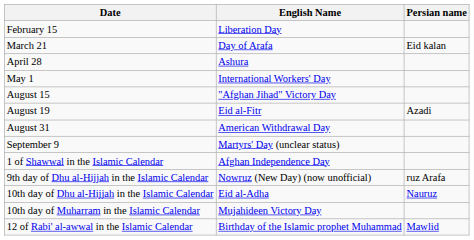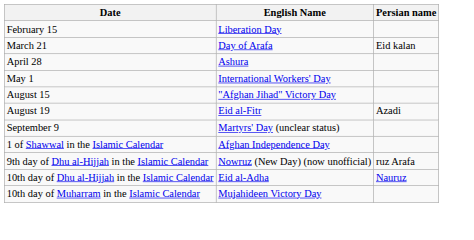 <table class="wikitable">
 <tr>
 <th>Date</th>
 <th>English Name</th>
 <th>Persian name</th>
 </tr>
 <tr --->
 <td>February 15</td>
 <td><a href='#'>Liberation Day</a></td>
 <td></td>
 </tr>
 <tr --->
 <td>March 21</td>
 <td><a href='#'>Day of Arafa</a></td>
 <td>Eid kalan</td>
 </tr>
 <tr --->
 <td>April 28</td>
 <td><a href='#'>Ashura</a></td>
 <td></td>
 </tr>
 <tr --->
 <td>May 1</td>
 <td><a href='#'>International Workers' Day</a></td>
 <td></td>
 </tr>
 <tr --->
 <td>August 15</td>
 <td><a href='#'>"Afghan Jihad" Victory Day</a></td>
 <td></td>
 </tr>
 <tr --->
 <td>August 19</td>
 <td><a href='#'>Eid al-Fitr</a></td>
 <td>Azadi</td>
 </tr>
 <tr --->
-<td>August 31</td>
-<td><a href='#'>American Withdrawal Day</a></td>
-<td></td>
-</tr>
-<tr --->
 <td>September 9</td>
 <td><a href='#'>Martyrs' Day</a> (unclear status)</td>
 <td></td>
 </tr>
 <tr --->
 <td>1 of <a href='#'>Shawwal</a> in the <a href='#'>Islamic Calendar</a></td>
 <td><a href='#'>Afghan Independence Day</a></td>
 </tr>
 <tr --->
 <td>9th day of <a href='#'>Dhu al-Hijjah</a> in the <a href='#'>Islamic Calendar</a></td>
 <td><a href='#'>Nowruz</a> (New Day) (now unofficial)</td>
 <td>ruz Arafa</td>
 </tr>
 <tr --->
 <td>10th day of <a href='#'>Dhu al-Hijjah</a> in the <a href='#'>Islamic Calendar</a></td>
 <td><a href='#'>Eid al-Adha</a></td>
 <td><a href='#'>Nauruz</a></td>
 </tr>
 <tr --->
 <td>10th day of <a href='#'>Muharram</a> in the <a href='#'>Islamic Calendar</a></td>
 <td><a href='#'>Mujahideen Victory Day</a></td>
 <td></td>
 </tr>
-<tr --->
-<td>12 of <a href='#'>Rabi' al-awwal</a> in the <a href='#'>Islamic Calendar</a></td>
-<td><a href='#'>Birthday of the Islamic prophet Muhammad</a></td>
-<td><a href='#'>Mawlid</a></td>
-</tr>
 </table>
